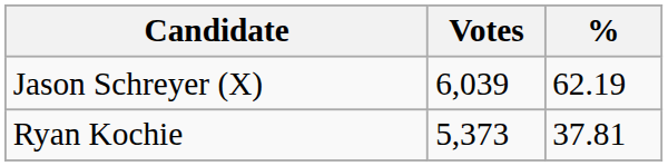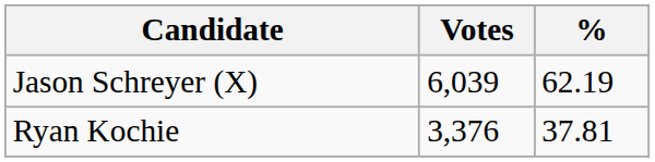 <table class="wikitable">
 <tr>
 <th bgcolor="#DDDDFF" width="200px">Candidate</th>
 <th bgcolor="#DDDDFF" width="50px">Votes</th>
 <th bgcolor="#DDDDFF" width="50px">%</th>
 </tr>
 <tr>
 <td>Jason Schreyer (X)</td>
 <td>6,039</td>
 <td>62.19</td>
 </tr>
 <tr>
 <td>Ryan Kochie</td>
-<td>5,373</td>
+<td>3,376</td>
 <td>37.81</td>
 </tr>
 </table>
